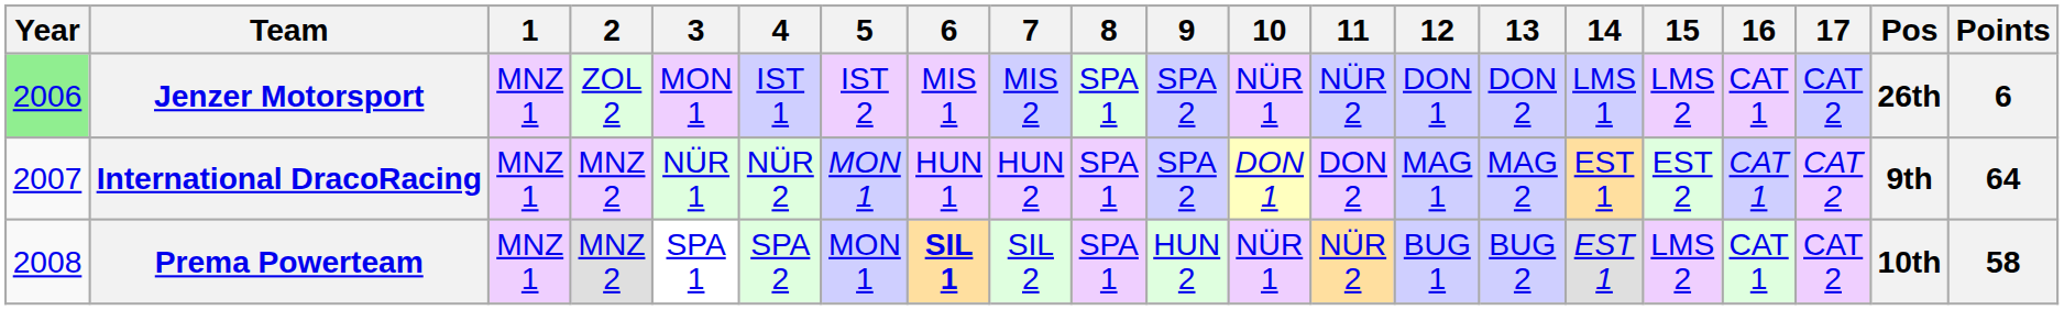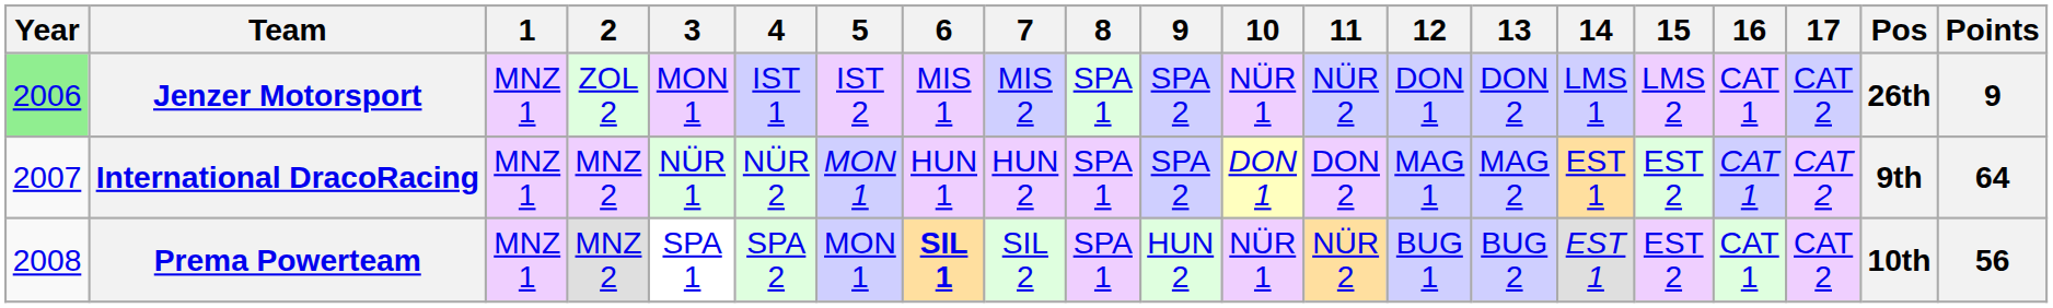 <table class="wikitable" style="text-align:center; font-size:85%">
 <tr>
 <th>Year</th>
 <th>Team</th>
 <th>1</th>
 <th>2</th>
 <th>3</th>
 <th>4</th>
 <th>5</th>
 <th>6</th>
 <th>7</th>
 <th>8</th>
 <th>9</th>
 <th>10</th>
 <th>11</th>
 <th>12</th>
 <th>13</th>
 <th>14</th>
 <th>15</th>
 <th>16</th>
 <th>17</th>
 <th>Pos</th>
 <th>Points</th>
 </tr>
 <tr>
 <td style="background: lightgreen;"><a href='#'>2006</a></td>
 <th nowrap><a href='#'>Jenzer Motorsport</a></th>
 <td style="background:#EFCFFF;"><a href='#'>MNZ<br>1</a><br></td>
 <td style="background:#DFFFDF;"><a href='#'>ZOL<br>2</a><br></td>
 <td style="background:#EFCFFF;"><a href='#'>MON<br>1</a><br></td>
 <td style="background:#CFCFFF;"><a href='#'>IST<br>1</a><br></td>
 <td style="background:#EFCFFF;"><a href='#'>IST<br>2</a><br></td>
 <td style="background:#EFCFFF;"><a href='#'>MIS<br>1</a><br></td>
 <td style="background:#CFCFFF;"><a href='#'>MIS<br>2</a><br></td>
 <td style="background:#DFFFDF;"><a href='#'>SPA<br>1</a><br></td>
 <td style="background:#CFCFFF;"><a href='#'>SPA<br>2</a><br></td>
 <td style="background:#EFCFFF;"><a href='#'>NÜR<br>1</a><br></td>
 <td style="background:#CFCFFF;"><a href='#'>NÜR<br>2</a><br></td>
 <td style="background:#CFCFFF;"><a href='#'>DON<br>1</a><br></td>
 <td style="background:#CFCFFF;"><a href='#'>DON<br>2</a><br></td>
 <td style="background:#CFCFFF;"><a href='#'>LMS<br>1</a><br></td>
 <td style="background:#EFCFFF;"><a href='#'>LMS<br>2</a><br></td>
 <td style="background:#EFCFFF;"><a href='#'>CAT<br>1</a><br></td>
 <td style="background:#CFCFFF;"><a href='#'>CAT<br>2</a><br></td>
 <th>26th</th>
-<th>6</th>
+<th>9</th>
 </tr>
 <tr>
 <td><a href='#'>2007</a></td>
 <th nowrap><a href='#'>International DracoRacing</a></th>
 <td style="background:#EFCFFF;"><a href='#'>MNZ<br>1</a><br></td>
 <td style="background:#EFCFFF;"><a href='#'>MNZ<br>2</a><br></td>
 <td style="background:#DFFFDF;"><a href='#'>NÜR<br>1</a><br></td>
 <td style="background:#DFFFDF;"><a href='#'>NÜR<br>2</a><br></td>
 <td style="background:#CFCFFF;"><em><a href='#'>MON<br>1</a></em><br></td>
 <td style="background:#EFCFFF;"><a href='#'>HUN<br>1</a><br></td>
 <td style="background:#EFCFFF;"><a href='#'>HUN<br>2</a><br></td>
 <td style="background:#EFCFFF;"><a href='#'>SPA<br>1</a><br></td>
 <td style="background:#CFCFFF;"><a href='#'>SPA<br>2</a><br></td>
 <td style="background:#FFFFBF;"><em><a href='#'>DON<br>1</a></em><br></td>
 <td style="background:#EFCFFF;"><a href='#'>DON<br>2</a><br></td>
 <td style="background:#CFCFFF;"><a href='#'>MAG<br>1</a><br></td>
 <td style="background:#CFCFFF;"><a href='#'>MAG<br>2</a><br></td>
 <td style="background:#FFDF9F;"><a href='#'>EST<br>1</a><br></td>
 <td style="background:#DFFFDF;"><a href='#'>EST<br>2</a><br></td>
 <td style="background:#CFCFFF;"><em><a href='#'>CAT<br>1</a></em><br></td>
 <td style="background:#EFCFFF;"><em><a href='#'>CAT<br>2</a></em><br></td>
 <th>9th</th>
 <th>64</th>
 </tr>
 <tr>
 <td><a href='#'>2008</a></td>
 <th nowrap><a href='#'>Prema Powerteam</a></th>
 <td style="background:#EFCFFF;"><a href='#'>MNZ<br>1</a><br></td>
 <td style="background:#DFDFDF;"><a href='#'>MNZ<br>2</a><br></td>
 <td style="background:#FFFFFF;"><a href='#'>SPA<br>1</a><br></td>
 <td style="background:#DFFFDF;"><a href='#'>SPA<br>2</a><br></td>
 <td style="background:#CFCFFF;"><a href='#'>MON<br>1</a><br></td>
 <td style="background:#FFDF9F;"><strong><a href='#'>SIL<br>1</a></strong><br></td>
 <td style="background:#DFFFDF;"><a href='#'>SIL<br>2</a><br></td>
 <td style="background:#EFCFFF;"><a href='#'>SPA<br>1</a><br></td>
 <td style="background:#DFFFDF;"><a href='#'>HUN<br>2</a><br></td>
 <td style="background:#EFCFFF;"><a href='#'>NÜR<br>1</a><br></td>
 <td style="background:#FFDF9F;"><a href='#'>NÜR<br>2</a><br></td>
 <td style="background:#CFCFFF;"><a href='#'>BUG<br>1</a><br></td>
 <td style="background:#CFCFFF;"><a href='#'>BUG<br>2</a><br></td>
 <td style="background:#DFDFDF;"><em><a href='#'>EST<br>1</a></em><br></td>
-<td style="background:#EFCFFF;"><a href='#'>LMS<br>2</a><br></td>
+<td style="background:#EFCFFF;"><a href='#'>EST<br>2</a><br></td>
 <td style="background:#DFFFDF;"><a href='#'>CAT<br>1</a><br></td>
 <td style="background:#EFCFFF;"><a href='#'>CAT<br>2</a><br></td>
 <th>10th</th>
-<th>58</th>
+<th>56</th>
 </tr>
 </table>
